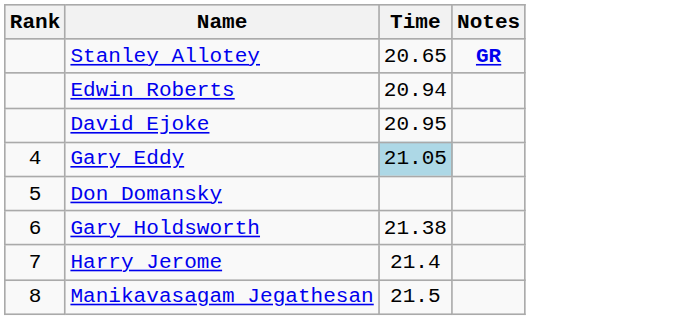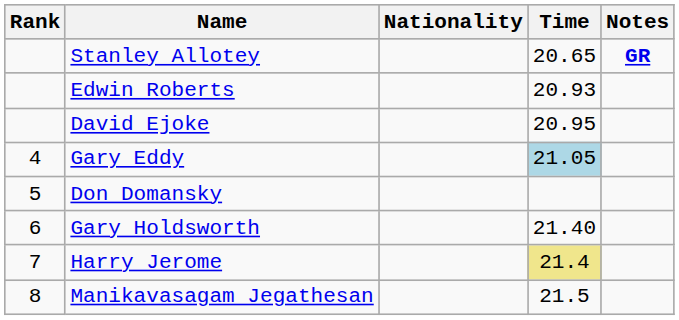 <table class="wikitable sortable" style=" text-align:center">
 <tr>
 <th scope="col">Rank</th>
 <th scope="col">Name</th>
+<th scope="col">Nationality</th>
 <th scope="col">Time</th>
 <th scope="col">Notes</th>
 </tr>
 <tr>
 <td></td>
 <td align=left><a href='#'>Stanley Allotey</a></td>
+<td align=left></td>
 <td>20.65</td>
 <td><strong><a href='#'>GR</a></strong></td>
 </tr>
 <tr>
 <td></td>
 <td align=left><a href='#'>Edwin Roberts</a></td>
-<td>20.94</td>
+<td align=left></td>
+<td>20.93</td>
 <td></td>
 </tr>
 <tr>
 <td></td>
 <td align=left><a href='#'>David Ejoke</a></td>
+<td align=left></td>
 <td>20.95</td>
 <td></td>
 </tr>
 <tr>
 <td>4</td>
 <td align=left><a href='#'>Gary Eddy</a></td>
+<td align=left></td>
 <td style="background: lightblue;">21.05</td>
 <td></td>
 </tr>
 <tr>
 <td>5</td>
 <td align=left><a href='#'>Don Domansky</a></td>
+<td align=left></td>
 <td></td>
 <td></td>
 </tr>
 <tr>
 <td>6</td>
 <td align=left><a href='#'>Gary Holdsworth</a></td>
-<td>21.38</td>
+<td align=left></td>
+<td>21.40</td>
 <td></td>
 </tr>
 <tr>
 <td>7</td>
 <td align=left><a href='#'>Harry Jerome</a></td>
-<td>21.4</td>
+<td align=left></td>
+<td style="background: khaki;">21.4</td>
 <td></td>
 </tr>
 <tr>
 <td>8</td>
 <td align=left><a href='#'>Manikavasagam Jegathesan</a></td>
+<td align=left></td>
 <td>21.5</td>
 <td></td>
 </tr>
 </table>
